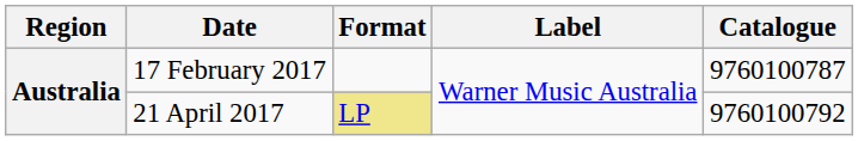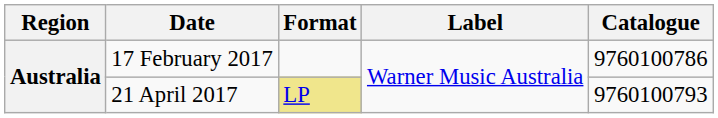 <table class="wikitable plainrowheaders">
 <tr>
 <th scope="col">Region</th>
 <th scope="col">Date</th>
 <th scope="col">Format</th>
 <th scope="col">Label</th>
 <th scope="col">Catalogue</th>
 </tr>
 <tr>
 <th scope="row" rowspan="2">Australia</th>
 <td>17 February 2017</td>
 <td></td>
 <td rowspan="2"><a href='#'>Warner Music Australia</a></td>
-<td>9760100787</td>
+<td>9760100786</td>
 </tr>
 <tr>
 <td>21 April 2017</td>
 <td style="background: khaki;"><a href='#'>LP</a></td>
-<td>9760100792</td>
+<td>9760100793</td>
 </tr>
 </table>
